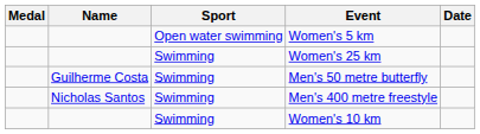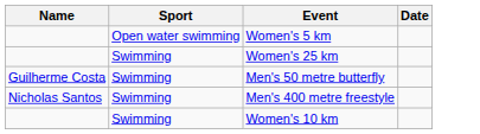 <table class="wikitable sortable" style="font-size:90%">
 <tr>
-<th>Medal</th>
 <th>Name</th>
 <th>Sport</th>
 <th>Event</th>
 <th>Date</th>
 </tr>
 <tr>
 <td></td>
-<td></td>
 <td><a href='#'>Open water swimming</a></td>
 <td><a href='#'>Women's 5 km</a></td>
 <td></td>
 </tr>
 <tr>
 <td></td>
-<td></td>
 <td><a href='#'>Swimming</a></td>
 <td><a href='#'>Women's 25 km</a></td>
 <td> </td>
 </tr>
 <tr>
-<td></td>
 <td><a href='#'>Guilherme Costa</a></td>
 <td><a href='#'>Swimming</a></td>
 <td><a href='#'>Men's 50 metre butterfly</a></td>
 <td></td>
 </tr>
 <tr>
-<td></td>
 <td><a href='#'>Nicholas Santos</a></td>
 <td><a href='#'>Swimming</a></td>
 <td><a href='#'>Men's 400 metre freestyle</a></td>
 <td></td>
 </tr>
 <tr>
 <td></td>
-<td></td>
 <td><a href='#'>Swimming</a></td>
 <td><a href='#'>Women's 10 km</a></td>
 <td></td>
 </tr>
 </table>
